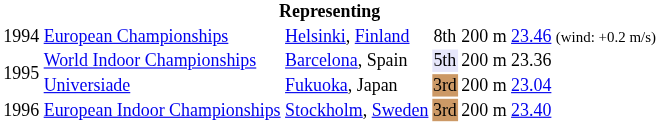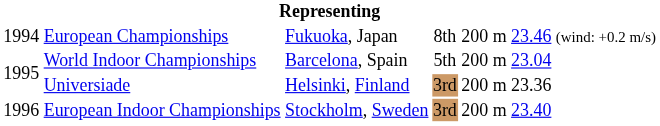 <table>
 <tr>
 <th colspan="6">Representing </th>
 </tr>
 <tr>
 <td>1994</td>
 <td><a href='#'>European Championships</a></td>
-<td><a href='#'>Helsinki</a>, <a href='#'>Finland</a></td>
+<td><a href='#'>Fukuoka</a>, Japan</td>
 <td align="center">8th</td>
 <td>200 m</td>
 <td><a href='#'>23.46</a> <small>(wind: +0.2 m/s)</small></td>
 </tr>
 <tr>
 <td rowspan=2>1995</td>
 <td><a href='#'>World Indoor Championships</a></td>
 <td><a href='#'>Barcelona</a>, Spain</td>
-<td align="center" style="background: lavender;">5th</td>
+<td align="center">5th</td>
 <td>200 m</td>
-<td>23.36</td>
+<td><a href='#'>23.04</a></td>
 </tr>
 <tr>
 <td><a href='#'>Universiade</a></td>
-<td><a href='#'>Fukuoka</a>, Japan</td>
+<td><a href='#'>Helsinki</a>, <a href='#'>Finland</a></td>
 <td bgcolor="cc9966" align="center">3rd</td>
 <td>200 m</td>
-<td><a href='#'>23.04</a></td>
+<td>23.36</td>
 </tr>
 <tr>
 <td>1996</td>
 <td><a href='#'>European Indoor Championships</a></td>
 <td><a href='#'>Stockholm</a>, <a href='#'>Sweden</a></td>
 <td bgcolor="cc9966" align="center">3rd</td>
 <td>200 m</td>
 <td><a href='#'>23.40</a></td>
 </tr>
 </table>
